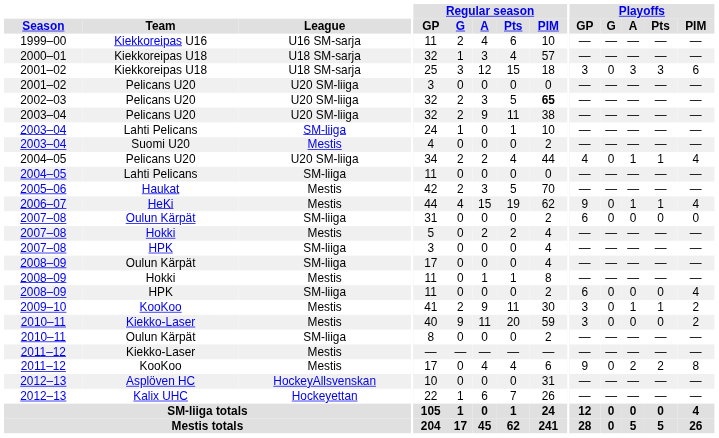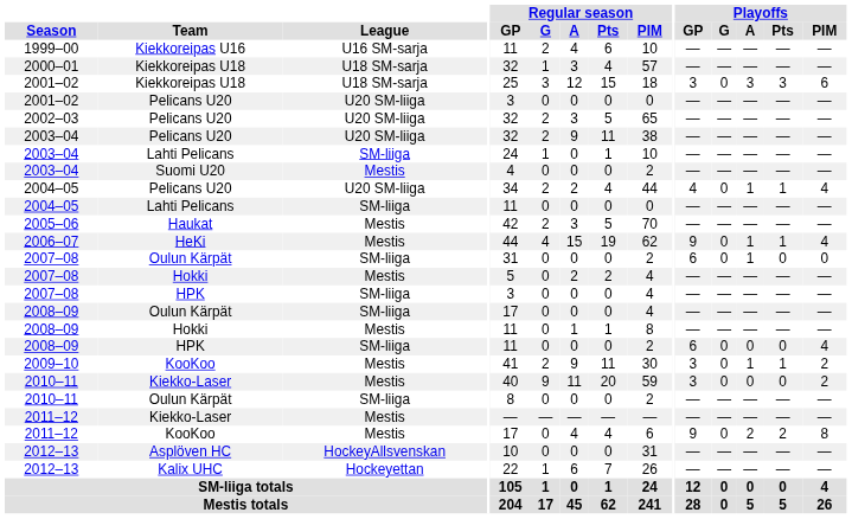 <table border="0" cellpadding="1" cellspacing="0" style="text-align:center; width:60em">
 <tr bgcolor="#e0e0e0">
 <th colspan="3" bgcolor="#ffffff"></th>
 <th rowspan="99" bgcolor="#ffffff"></th>
 <th colspan="5"><a href='#'>Regular season</a></th>
 <th rowspan="99" bgcolor="#ffffff"></th>
 <th colspan="5"><a href='#'>Playoffs</a></th>
 </tr>
 <tr bgcolor="#e0e0e0">
 <th><a href='#'>Season</a></th>
 <th>Team</th>
 <th>League</th>
 <th>GP</th>
 <th><a href='#'>G</a></th>
 <th><a href='#'>A</a></th>
 <th><a href='#'>Pts</a></th>
 <th><a href='#'>PIM</a></th>
 <th>GP</th>
 <th>G</th>
 <th>A</th>
 <th>Pts</th>
 <th>PIM</th>
 </tr>
 <tr>
 <td>1999–00</td>
 <td><a href='#'>Kiekkoreipas</a> U16</td>
 <td>U16 SM-sarja</td>
 <td>11</td>
 <td>2</td>
 <td>4</td>
 <td>6</td>
 <td>10</td>
 <td>—</td>
 <td>—</td>
 <td>—</td>
 <td>—</td>
 <td>—</td>
 </tr>
 <tr bgcolor="#f0f0f0">
 <td>2000–01</td>
 <td>Kiekkoreipas U18</td>
 <td>U18 SM-sarja</td>
 <td>32</td>
 <td>1</td>
 <td>3</td>
 <td>4</td>
 <td>57</td>
 <td>—</td>
 <td>—</td>
 <td>—</td>
 <td>—</td>
 <td>—</td>
 </tr>
 <tr>
 <td>2001–02</td>
 <td>Kiekkoreipas U18</td>
 <td>U18 SM-sarja</td>
 <td>25</td>
 <td>3</td>
 <td>12</td>
 <td>15</td>
 <td>18</td>
 <td>3</td>
 <td>0</td>
 <td>3</td>
 <td>3</td>
 <td>6</td>
 </tr>
 <tr bgcolor="#f0f0f0">
 <td>2001–02</td>
 <td>Pelicans U20</td>
 <td>U20 SM-liiga</td>
 <td>3</td>
 <td>0</td>
 <td>0</td>
 <td>0</td>
 <td>0</td>
 <td>—</td>
 <td>—</td>
 <td>—</td>
 <td>—</td>
 <td>—</td>
 </tr>
 <tr>
 <td>2002–03</td>
 <td>Pelicans U20</td>
 <td>U20 SM-liiga</td>
 <td>32</td>
 <td>2</td>
 <td>3</td>
 <td>5</td>
-<td><strong>65</strong></td>
+<td>65</td>
 <td>—</td>
 <td>—</td>
 <td>—</td>
 <td>—</td>
 <td>—</td>
 </tr>
 <tr bgcolor="#f0f0f0">
 <td>2003–04</td>
 <td>Pelicans U20</td>
 <td>U20 SM-liiga</td>
 <td>32</td>
 <td>2</td>
 <td>9</td>
 <td>11</td>
 <td>38</td>
 <td>—</td>
 <td>—</td>
 <td>—</td>
 <td>—</td>
 <td>—</td>
 </tr>
 <tr>
 <td><a href='#'>2003–04</a></td>
 <td>Lahti Pelicans</td>
 <td><a href='#'>SM-liiga</a></td>
 <td>24</td>
 <td>1</td>
 <td>0</td>
 <td>1</td>
 <td>10</td>
 <td>—</td>
 <td>—</td>
 <td>—</td>
 <td>—</td>
 <td>—</td>
 </tr>
 <tr bgcolor="#f0f0f0">
 <td><a href='#'>2003–04</a></td>
 <td>Suomi U20</td>
 <td><a href='#'>Mestis</a></td>
 <td>4</td>
 <td>0</td>
 <td>0</td>
 <td>0</td>
 <td>2</td>
 <td>—</td>
 <td>—</td>
 <td>—</td>
 <td>—</td>
 <td>—</td>
 </tr>
 <tr>
 <td>2004–05</td>
 <td>Pelicans U20</td>
 <td>U20 SM-liiga</td>
 <td>34</td>
 <td>2</td>
 <td>2</td>
 <td>4</td>
 <td>44</td>
 <td>4</td>
 <td>0</td>
 <td>1</td>
 <td>1</td>
 <td>4</td>
 </tr>
 <tr bgcolor="#f0f0f0">
 <td><a href='#'>2004–05</a></td>
 <td>Lahti Pelicans</td>
 <td>SM-liiga</td>
 <td>11</td>
 <td>0</td>
 <td>0</td>
 <td>0</td>
 <td>0</td>
 <td>—</td>
 <td>—</td>
 <td>—</td>
 <td>—</td>
 <td>—</td>
 </tr>
 <tr>
 <td><a href='#'>2005–06</a></td>
 <td><a href='#'>Haukat</a></td>
 <td>Mestis</td>
 <td>42</td>
 <td>2</td>
 <td>3</td>
 <td>5</td>
 <td>70</td>
 <td>—</td>
 <td>—</td>
 <td>—</td>
 <td>—</td>
 <td>—</td>
 </tr>
 <tr bgcolor="#f0f0f0">
 <td><a href='#'>2006–07</a></td>
 <td><a href='#'>HeKi</a></td>
 <td>Mestis</td>
 <td>44</td>
 <td>4</td>
 <td>15</td>
 <td>19</td>
 <td>62</td>
 <td>9</td>
 <td>0</td>
 <td>1</td>
 <td>1</td>
 <td>4</td>
 </tr>
 <tr>
 <td><a href='#'>2007–08</a></td>
 <td><a href='#'>Oulun Kärpät</a></td>
 <td>SM-liiga</td>
 <td>31</td>
 <td>0</td>
 <td>0</td>
 <td>0</td>
 <td>2</td>
 <td>6</td>
 <td>0</td>
-<td>0</td>
+<td>1</td>
 <td>0</td>
 <td>0</td>
 </tr>
 <tr bgcolor="#f0f0f0">
 <td><a href='#'>2007–08</a></td>
 <td><a href='#'>Hokki</a></td>
 <td>Mestis</td>
 <td>5</td>
 <td>0</td>
 <td>2</td>
 <td>2</td>
 <td>4</td>
 <td>—</td>
 <td>—</td>
 <td>—</td>
 <td>—</td>
 <td>—</td>
 </tr>
 <tr>
 <td><a href='#'>2007–08</a></td>
 <td><a href='#'>HPK</a></td>
 <td>SM-liiga</td>
 <td>3</td>
 <td>0</td>
 <td>0</td>
 <td>0</td>
 <td>4</td>
 <td>—</td>
 <td>—</td>
 <td>—</td>
 <td>—</td>
 <td>—</td>
 </tr>
 <tr bgcolor="#f0f0f0">
 <td><a href='#'>2008–09</a></td>
 <td>Oulun Kärpät</td>
 <td>SM-liiga</td>
 <td>17</td>
 <td>0</td>
 <td>0</td>
 <td>0</td>
 <td>4</td>
 <td>—</td>
 <td>—</td>
 <td>—</td>
 <td>—</td>
 <td>—</td>
 </tr>
 <tr>
 <td><a href='#'>2008–09</a></td>
 <td>Hokki</td>
 <td>Mestis</td>
 <td>11</td>
 <td>0</td>
 <td>1</td>
 <td>1</td>
 <td>8</td>
 <td>—</td>
 <td>—</td>
 <td>—</td>
 <td>—</td>
 <td>—</td>
 </tr>
 <tr bgcolor="#f0f0f0">
 <td><a href='#'>2008–09</a></td>
 <td>HPK</td>
 <td>SM-liiga</td>
 <td>11</td>
 <td>0</td>
 <td>0</td>
 <td>0</td>
 <td>2</td>
 <td>6</td>
 <td>0</td>
 <td>0</td>
 <td>0</td>
 <td>4</td>
 </tr>
 <tr>
 <td><a href='#'>2009–10</a></td>
 <td><a href='#'>KooKoo</a></td>
 <td>Mestis</td>
 <td>41</td>
 <td>2</td>
 <td>9</td>
 <td>11</td>
 <td>30</td>
 <td>3</td>
 <td>0</td>
 <td>1</td>
 <td>1</td>
 <td>2</td>
 </tr>
 <tr bgcolor="#f0f0f0">
 <td><a href='#'>2010–11</a></td>
 <td><a href='#'>Kiekko-Laser</a></td>
 <td>Mestis</td>
 <td>40</td>
 <td>9</td>
 <td>11</td>
 <td>20</td>
 <td>59</td>
 <td>3</td>
 <td>0</td>
 <td>0</td>
 <td>0</td>
 <td>2</td>
 </tr>
 <tr>
 <td><a href='#'>2010–11</a></td>
 <td>Oulun Kärpät</td>
 <td>SM-liiga</td>
 <td>8</td>
 <td>0</td>
 <td>0</td>
 <td>0</td>
 <td>2</td>
 <td>—</td>
 <td>—</td>
 <td>—</td>
 <td>—</td>
 <td>—</td>
 </tr>
 <tr bgcolor="#f0f0f0">
 <td><a href='#'>2011–12</a></td>
 <td>Kiekko-Laser</td>
 <td>Mestis</td>
 <td>—</td>
 <td>—</td>
 <td>—</td>
 <td>—</td>
 <td>—</td>
 <td>—</td>
 <td>—</td>
 <td>—</td>
 <td>—</td>
 <td>—</td>
 </tr>
 <tr>
 <td><a href='#'>2011–12</a></td>
 <td>KooKoo</td>
 <td>Mestis</td>
 <td>17</td>
 <td>0</td>
 <td>4</td>
 <td>4</td>
 <td>6</td>
 <td>9</td>
 <td>0</td>
 <td>2</td>
 <td>2</td>
 <td>8</td>
 </tr>
 <tr bgcolor="#f0f0f0">
 <td><a href='#'>2012–13</a></td>
 <td><a href='#'>Asplöven HC</a></td>
 <td><a href='#'>HockeyAllsvenskan</a></td>
 <td>10</td>
 <td>0</td>
 <td>0</td>
 <td>0</td>
 <td>31</td>
 <td>—</td>
 <td>—</td>
 <td>—</td>
 <td>—</td>
 <td>—</td>
 </tr>
 <tr>
 <td><a href='#'>2012–13</a></td>
 <td><a href='#'>Kalix UHC</a></td>
 <td><a href='#'>Hockeyettan</a></td>
 <td>22</td>
 <td>1</td>
 <td>6</td>
 <td>7</td>
 <td>26</td>
 <td>—</td>
 <td>—</td>
 <td>—</td>
 <td>—</td>
 <td>—</td>
 </tr>
 <tr>
 </tr>
 <tr ALIGN="center" bgcolor="#e0e0e0">
 <th colspan="3">SM-liiga totals</th>
 <th ALIGN="center">105</th>
 <th ALIGN="center">1</th>
 <th ALIGN="center">0</th>
 <th ALIGN="center">1</th>
 <th ALIGN="center">24</th>
 <th ALIGN="center">12</th>
 <th ALIGN="center">0</th>
 <th ALIGN="center">0</th>
 <th ALIGN="center">0</th>
 <th ALIGN="center">4</th>
 </tr>
 <tr>
 </tr>
 <tr ALIGN="center" bgcolor="#e0e0e0">
 <th colspan="3">Mestis totals</th>
 <th ALIGN="center">204</th>
 <th ALIGN="center">17</th>
 <th ALIGN="center">45</th>
 <th ALIGN="center">62</th>
 <th ALIGN="center">241</th>
 <th ALIGN="center">28</th>
 <th ALIGN="center">0</th>
 <th ALIGN="center">5</th>
 <th ALIGN="center">5</th>
 <th ALIGN="center">26</th>
 </tr>
 </table>
